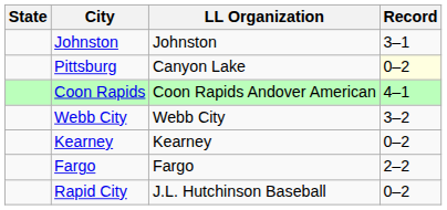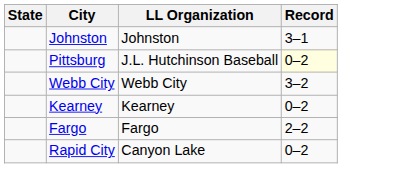 <table class="wikitable">
 <tr>
 <th>State</th>
 <th>City</th>
 <th>LL Organization</th>
 <th>Record</th>
 </tr>
 <tr>
 <td><strong></strong></td>
 <td><a href='#'>Johnston</a></td>
 <td>Johnston</td>
 <td>3–1</td>
 </tr>
 <tr>
 <td><strong></strong></td>
 <td><a href='#'>Pittsburg</a></td>
-<td>Canyon Lake</td>
+<td>J.L. Hutchinson Baseball</td>
 <td style="background: lightyellow;">0–2</td>
-</tr>
-<tr bgcolor="bbffbb">
-<td><strong></strong></td>
-<td><a href='#'>Coon Rapids</a></td>
-<td>Coon Rapids Andover American</td>
-<td>4–1</td>
 </tr>
 <tr>
 <td><strong></strong></td>
 <td><a href='#'>Webb City</a></td>
 <td>Webb City</td>
 <td>3–2</td>
 </tr>
 <tr>
 <td><strong></strong></td>
 <td><a href='#'>Kearney</a></td>
 <td>Kearney</td>
 <td>0–2</td>
 </tr>
 <tr>
 <td><strong></strong></td>
 <td><a href='#'>Fargo</a></td>
 <td>Fargo</td>
 <td>2–2</td>
 </tr>
 <tr>
 <td><strong></strong></td>
 <td><a href='#'>Rapid City</a></td>
-<td>J.L. Hutchinson Baseball</td>
+<td>Canyon Lake</td>
 <td>0–2</td>
 </tr>
 </table>
